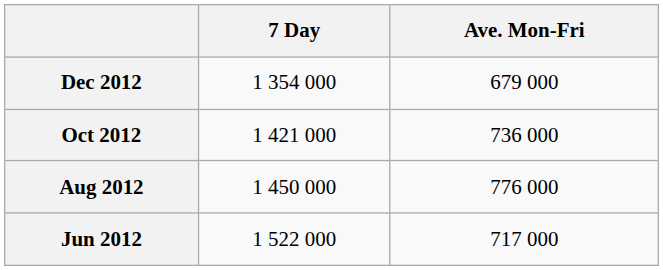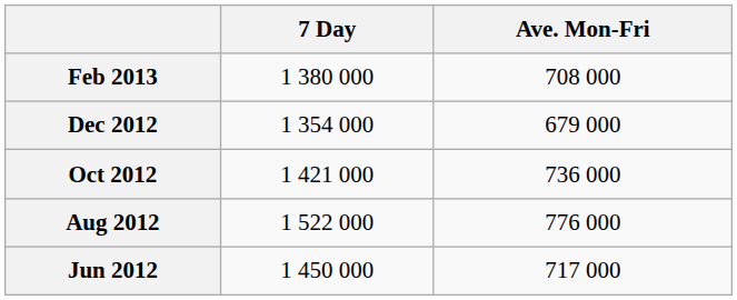 <table class="wikitable" style="text-align:center; width:500px; height:200px;">
 <tr>
 <th></th>
 <th>7 Day</th>
 <th>Ave. Mon-Fri</th>
+</tr>
+<tr>
+<th scope="row">Feb 2013</th>
+<td>1 380 000</td>
+<td>708 000</td>
 </tr>
 <tr>
 <th scope="row">Dec 2012</th>
 <td>1 354 000</td>
 <td>679 000</td>
 </tr>
 <tr>
 <th scope="row">Oct 2012</th>
 <td>1 421 000</td>
 <td>736 000</td>
 </tr>
 <tr>
 <th scope="row">Aug 2012</th>
-<td>1 450 000</td>
+<td>1 522 000</td>
 <td>776 000</td>
 </tr>
 <tr>
 <th scope="row">Jun 2012</th>
-<td>1 522 000</td>
+<td>1 450 000</td>
 <td>717 000</td>
 </tr>
 </table>
